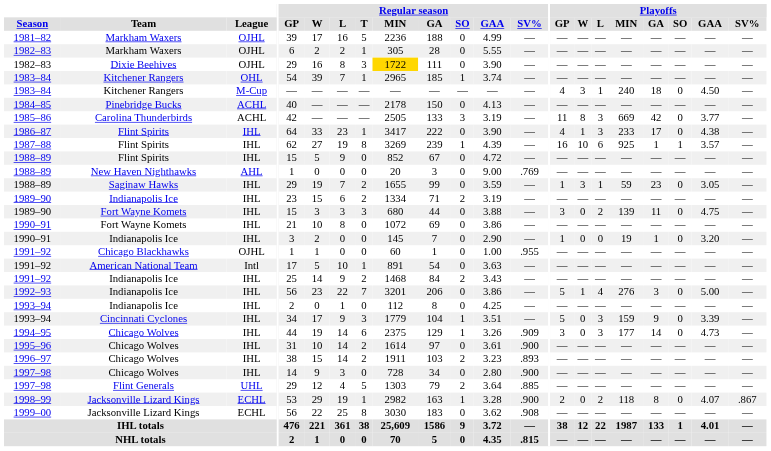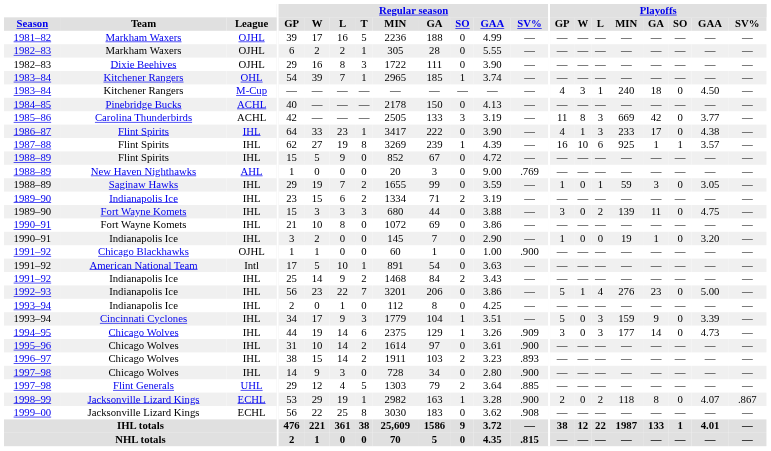 <table border="0" cellpadding="1" cellspacing="0" style="width:90%; text-align:center;">
 <tr bgcolor="#e0e0e0">
 <th colspan="3" bgcolor="#ffffff"></th>
 <th rowspan="99" bgcolor="#ffffff"></th>
 <th colspan="9" bgcolor="#e0e0e0"><a href='#'>Regular season</a></th>
 <th rowspan="99" bgcolor="#ffffff"></th>
 <th colspan="8" bgcolor="#e0e0e0"><a href='#'>Playoffs</a></th>
 </tr>
 <tr bgcolor="#e0e0e0">
 <th><a href='#'>Season</a></th>
 <th>Team</th>
 <th>League</th>
 <th>GP</th>
 <th>W</th>
 <th>L</th>
 <th>T</th>
 <th>MIN</th>
 <th>GA</th>
 <th><a href='#'>SO</a></th>
 <th><a href='#'>GAA</a></th>
 <th><a href='#'>SV%</a></th>
 <th>GP</th>
 <th>W</th>
 <th>L</th>
 <th>MIN</th>
 <th>GA</th>
 <th>SO</th>
 <th>GAA</th>
 <th>SV%</th>
 </tr>
 <tr>
 <td><a href='#'>1981–82</a></td>
 <td><a href='#'>Markham Waxers</a></td>
 <td><a href='#'>OJHL</a></td>
 <td>39</td>
 <td>17</td>
 <td>16</td>
 <td>5</td>
 <td>2236</td>
 <td>188</td>
 <td>0</td>
 <td>4.99</td>
 <td>—</td>
 <td>—</td>
 <td>—</td>
 <td>—</td>
 <td>—</td>
 <td>—</td>
 <td>—</td>
 <td>—</td>
 <td>—</td>
 </tr>
 <tr bgcolor="#f0f0f0">
 <td><a href='#'>1982–83</a></td>
 <td>Markham Waxers</td>
 <td>OJHL</td>
 <td>6</td>
 <td>2</td>
 <td>2</td>
 <td>1</td>
 <td>305</td>
 <td>28</td>
 <td>0</td>
 <td>5.55</td>
 <td>—</td>
 <td>—</td>
 <td>—</td>
 <td>—</td>
 <td>—</td>
 <td>—</td>
 <td>—</td>
 <td>—</td>
 <td>—</td>
 </tr>
 <tr>
 <td>1982–83</td>
 <td><a href='#'>Dixie Beehives</a></td>
 <td>OJHL</td>
 <td>29</td>
 <td>16</td>
 <td>8</td>
 <td>3</td>
-<td style="background: gold;">1722</td>
+<td>1722</td>
 <td>111</td>
 <td>0</td>
 <td>3.90</td>
 <td>—</td>
 <td>—</td>
 <td>—</td>
 <td>—</td>
 <td>—</td>
 <td>—</td>
 <td>—</td>
 <td>—</td>
 <td>—</td>
 </tr>
 <tr bgcolor="#f0f0f0">
 <td><a href='#'>1983–84</a></td>
 <td><a href='#'>Kitchener Rangers</a></td>
 <td><a href='#'>OHL</a></td>
 <td>54</td>
 <td>39</td>
 <td>7</td>
 <td>1</td>
 <td>2965</td>
 <td>185</td>
 <td>1</td>
 <td>3.74</td>
 <td>—</td>
 <td>—</td>
 <td>—</td>
 <td>—</td>
 <td>—</td>
 <td>—</td>
 <td>—</td>
 <td>—</td>
 <td>—</td>
 </tr>
 <tr>
 <td><a href='#'>1983–84</a></td>
 <td>Kitchener Rangers</td>
 <td><a href='#'>M-Cup</a></td>
 <td>—</td>
 <td>—</td>
 <td>—</td>
 <td>—</td>
 <td>—</td>
 <td>—</td>
 <td>—</td>
 <td>—</td>
 <td>—</td>
 <td>4</td>
 <td>3</td>
 <td>1</td>
 <td>240</td>
 <td>18</td>
 <td>0</td>
 <td>4.50</td>
 <td>—</td>
 </tr>
 <tr bgcolor="#f0f0f0">
 <td><a href='#'>1984–85</a></td>
 <td><a href='#'>Pinebridge Bucks</a></td>
 <td><a href='#'>ACHL</a></td>
 <td>40</td>
 <td>—</td>
 <td>—</td>
 <td>—</td>
 <td>2178</td>
 <td>150</td>
 <td>0</td>
 <td>4.13</td>
 <td>—</td>
 <td>—</td>
 <td>—</td>
 <td>—</td>
 <td>—</td>
 <td>—</td>
 <td>—</td>
 <td>—</td>
 <td>—</td>
 </tr>
 <tr>
 <td><a href='#'>1985–86</a></td>
 <td><a href='#'>Carolina Thunderbirds</a></td>
 <td>ACHL</td>
 <td>42</td>
 <td>—</td>
 <td>—</td>
 <td>—</td>
 <td>2505</td>
 <td>133</td>
 <td>3</td>
 <td>3.19</td>
 <td>—</td>
 <td>11</td>
 <td>8</td>
 <td>3</td>
 <td>669</td>
 <td>42</td>
 <td>0</td>
 <td>3.77</td>
 <td>—</td>
 </tr>
 <tr bgcolor="#f0f0f0">
 <td><a href='#'>1986–87</a></td>
 <td><a href='#'>Flint Spirits</a></td>
 <td><a href='#'>IHL</a></td>
 <td>64</td>
 <td>33</td>
 <td>23</td>
 <td>1</td>
 <td>3417</td>
 <td>222</td>
 <td>0</td>
 <td>3.90</td>
 <td>—</td>
 <td>4</td>
 <td>1</td>
 <td>3</td>
 <td>233</td>
 <td>17</td>
 <td>0</td>
 <td>4.38</td>
 <td>—</td>
 </tr>
 <tr>
 <td><a href='#'>1987–88</a></td>
 <td>Flint Spirits</td>
 <td>IHL</td>
 <td>62</td>
 <td>27</td>
 <td>19</td>
 <td>8</td>
 <td>3269</td>
 <td>239</td>
 <td>1</td>
 <td>4.39</td>
 <td>—</td>
 <td>16</td>
 <td>10</td>
 <td>6</td>
 <td>925</td>
 <td>1</td>
 <td>1</td>
 <td>3.57</td>
 <td>—</td>
 </tr>
 <tr bgcolor="#f0f0f0">
 <td><a href='#'>1988–89</a></td>
 <td>Flint Spirits</td>
 <td>IHL</td>
 <td>15</td>
 <td>5</td>
 <td>9</td>
 <td>0</td>
 <td>852</td>
 <td>67</td>
 <td>0</td>
 <td>4.72</td>
 <td>—</td>
 <td>—</td>
 <td>—</td>
 <td>—</td>
 <td>—</td>
 <td>—</td>
 <td>—</td>
 <td>—</td>
 <td>—</td>
 </tr>
 <tr>
 <td><a href='#'>1988–89</a></td>
 <td><a href='#'>New Haven Nighthawks</a></td>
 <td><a href='#'>AHL</a></td>
 <td>1</td>
 <td>0</td>
 <td>0</td>
 <td>0</td>
 <td>20</td>
 <td>3</td>
 <td>0</td>
 <td>9.00</td>
 <td>.769</td>
 <td>—</td>
 <td>—</td>
 <td>—</td>
 <td>—</td>
 <td>—</td>
 <td>—</td>
 <td>—</td>
 <td>—</td>
 </tr>
 <tr bgcolor="#f0f0f0">
 <td>1988–89</td>
 <td><a href='#'>Saginaw Hawks</a></td>
 <td>IHL</td>
 <td>29</td>
 <td>19</td>
 <td>7</td>
 <td>2</td>
 <td>1655</td>
 <td>99</td>
 <td>0</td>
 <td>3.59</td>
 <td>—</td>
 <td>1</td>
-<td>3</td>
+<td>0</td>
 <td>1</td>
 <td>59</td>
-<td>23</td>
+<td>3</td>
 <td>0</td>
 <td>3.05</td>
 <td>—</td>
 </tr>
 <tr>
 <td><a href='#'>1989–90</a></td>
 <td><a href='#'>Indianapolis Ice</a></td>
 <td>IHL</td>
 <td>23</td>
 <td>15</td>
 <td>6</td>
 <td>2</td>
 <td>1334</td>
 <td>71</td>
 <td>2</td>
 <td>3.19</td>
 <td>—</td>
 <td>—</td>
 <td>—</td>
 <td>—</td>
 <td>—</td>
 <td>—</td>
 <td>—</td>
 <td>—</td>
 <td>—</td>
 </tr>
 <tr bgcolor="#f0f0f0">
 <td>1989–90</td>
 <td><a href='#'>Fort Wayne Komets</a></td>
 <td>IHL</td>
 <td>15</td>
 <td>3</td>
 <td>3</td>
 <td>3</td>
 <td>680</td>
 <td>44</td>
 <td>0</td>
 <td>3.88</td>
 <td>—</td>
 <td>3</td>
 <td>0</td>
 <td>2</td>
 <td>139</td>
 <td>11</td>
 <td>0</td>
 <td>4.75</td>
 <td>—</td>
 </tr>
 <tr>
 <td><a href='#'>1990–91</a></td>
 <td>Fort Wayne Komets</td>
 <td>IHL</td>
 <td>21</td>
 <td>10</td>
 <td>8</td>
 <td>0</td>
 <td>1072</td>
 <td>69</td>
 <td>0</td>
 <td>3.86</td>
 <td>—</td>
 <td>—</td>
 <td>—</td>
 <td>—</td>
 <td>—</td>
 <td>—</td>
 <td>—</td>
 <td>—</td>
 <td>—</td>
 </tr>
 <tr bgcolor="#f0f0f0">
 <td>1990–91</td>
 <td>Indianapolis Ice</td>
 <td>IHL</td>
 <td>3</td>
 <td>2</td>
 <td>0</td>
 <td>0</td>
 <td>145</td>
 <td>7</td>
 <td>0</td>
 <td>2.90</td>
 <td>—</td>
 <td>1</td>
 <td>0</td>
 <td>0</td>
 <td>19</td>
 <td>1</td>
 <td>0</td>
 <td>3.20</td>
 <td>—</td>
 </tr>
 <tr>
 <td><a href='#'>1991–92</a></td>
 <td><a href='#'>Chicago Blackhawks</a></td>
 <td>OJHL</td>
 <td>1</td>
 <td>1</td>
 <td>0</td>
 <td>0</td>
 <td>60</td>
 <td>1</td>
 <td>0</td>
 <td>1.00</td>
-<td>.955</td>
+<td>.900</td>
 <td>—</td>
 <td>—</td>
 <td>—</td>
 <td>—</td>
 <td>—</td>
 <td>—</td>
 <td>—</td>
 <td>—</td>
 </tr>
 <tr bgcolor="#f0f0f0">
 <td>1991–92</td>
 <td><a href='#'>American National Team</a></td>
 <td>Intl</td>
 <td>17</td>
 <td>5</td>
 <td>10</td>
 <td>1</td>
 <td>891</td>
 <td>54</td>
 <td>0</td>
 <td>3.63</td>
 <td>—</td>
 <td>—</td>
 <td>—</td>
 <td>—</td>
 <td>—</td>
 <td>—</td>
 <td>—</td>
 <td>—</td>
 <td>—</td>
 </tr>
 <tr>
 <td><a href='#'>1991–92</a></td>
 <td>Indianapolis Ice</td>
 <td>IHL</td>
 <td>25</td>
 <td>14</td>
 <td>9</td>
 <td>2</td>
 <td>1468</td>
 <td>84</td>
 <td>2</td>
 <td>3.43</td>
 <td>—</td>
 <td>—</td>
 <td>—</td>
 <td>—</td>
 <td>—</td>
 <td>—</td>
 <td>—</td>
 <td>—</td>
 <td>—</td>
 </tr>
 <tr bgcolor="#f0f0f0">
 <td><a href='#'>1992–93</a></td>
 <td>Indianapolis Ice</td>
 <td>IHL</td>
 <td>56</td>
 <td>23</td>
 <td>22</td>
 <td>7</td>
 <td>3201</td>
 <td>206</td>
 <td>0</td>
 <td>3.86</td>
 <td>—</td>
 <td>5</td>
 <td>1</td>
 <td>4</td>
 <td>276</td>
-<td>3</td>
+<td>23</td>
 <td>0</td>
 <td>5.00</td>
 <td>—</td>
 </tr>
 <tr>
 <td><a href='#'>1993–94</a></td>
 <td>Indianapolis Ice</td>
 <td>IHL</td>
 <td>2</td>
 <td>0</td>
 <td>1</td>
 <td>0</td>
 <td>112</td>
 <td>8</td>
 <td>0</td>
 <td>4.25</td>
 <td>—</td>
 <td>—</td>
 <td>—</td>
 <td>—</td>
 <td>—</td>
 <td>—</td>
 <td>—</td>
 <td>—</td>
 <td>—</td>
 </tr>
 <tr bgcolor="#f0f0f0">
 <td>1993–94</td>
 <td><a href='#'>Cincinnati Cyclones</a></td>
 <td>IHL</td>
 <td>34</td>
 <td>17</td>
 <td>9</td>
 <td>3</td>
 <td>1779</td>
 <td>104</td>
 <td>1</td>
 <td>3.51</td>
 <td>—</td>
 <td>5</td>
 <td>0</td>
 <td>3</td>
 <td>159</td>
 <td>9</td>
 <td>0</td>
 <td>3.39</td>
 <td>—</td>
 </tr>
 <tr>
 <td><a href='#'>1994–95</a></td>
 <td><a href='#'>Chicago Wolves</a></td>
 <td>IHL</td>
 <td>44</td>
 <td>19</td>
 <td>14</td>
 <td>6</td>
 <td>2375</td>
 <td>129</td>
 <td>1</td>
 <td>3.26</td>
 <td>.909</td>
 <td>3</td>
 <td>0</td>
 <td>3</td>
 <td>177</td>
 <td>14</td>
 <td>0</td>
 <td>4.73</td>
 <td>—</td>
 </tr>
 <tr bgcolor="#f0f0f0">
 <td><a href='#'>1995–96</a></td>
 <td>Chicago Wolves</td>
 <td>IHL</td>
 <td>31</td>
 <td>10</td>
 <td>14</td>
 <td>2</td>
 <td>1614</td>
 <td>97</td>
 <td>0</td>
 <td>3.61</td>
 <td>.900</td>
 <td>—</td>
 <td>—</td>
 <td>—</td>
 <td>—</td>
 <td>—</td>
 <td>—</td>
 <td>—</td>
 <td>—</td>
 </tr>
 <tr>
 <td><a href='#'>1996–97</a></td>
 <td>Chicago Wolves</td>
 <td>IHL</td>
 <td>38</td>
 <td>15</td>
 <td>14</td>
 <td>2</td>
 <td>1911</td>
 <td>103</td>
 <td>2</td>
 <td>3.23</td>
 <td>.893</td>
 <td>—</td>
 <td>—</td>
 <td>—</td>
 <td>—</td>
 <td>—</td>
 <td>—</td>
 <td>—</td>
 <td>—</td>
 </tr>
 <tr bgcolor="#f0f0f0">
 <td><a href='#'>1997–98</a></td>
 <td>Chicago Wolves</td>
 <td>IHL</td>
 <td>14</td>
 <td>9</td>
 <td>3</td>
 <td>0</td>
 <td>728</td>
 <td>34</td>
 <td>0</td>
 <td>2.80</td>
 <td>.900</td>
 <td>—</td>
 <td>—</td>
 <td>—</td>
 <td>—</td>
 <td>—</td>
 <td>—</td>
 <td>—</td>
 <td>—</td>
 </tr>
 <tr>
 <td><a href='#'>1997–98</a></td>
 <td><a href='#'>Flint Generals</a></td>
 <td><a href='#'>UHL</a></td>
 <td>29</td>
 <td>12</td>
 <td>4</td>
 <td>5</td>
 <td>1303</td>
 <td>79</td>
 <td>2</td>
 <td>3.64</td>
 <td>.885</td>
 <td>—</td>
 <td>—</td>
 <td>—</td>
 <td>—</td>
 <td>—</td>
 <td>—</td>
 <td>—</td>
 <td>—</td>
 </tr>
 <tr bgcolor="#f0f0f0">
 <td><a href='#'>1998–99</a></td>
 <td><a href='#'>Jacksonville Lizard Kings</a></td>
 <td><a href='#'>ECHL</a></td>
 <td>53</td>
 <td>29</td>
 <td>19</td>
 <td>1</td>
 <td>2982</td>
 <td>163</td>
 <td>1</td>
 <td>3.28</td>
 <td>.900</td>
 <td>2</td>
 <td>0</td>
 <td>2</td>
 <td>118</td>
 <td>8</td>
 <td>0</td>
 <td>4.07</td>
 <td>.867</td>
 </tr>
 <tr>
 <td><a href='#'>1999–00</a></td>
 <td>Jacksonville Lizard Kings</td>
 <td>ECHL</td>
 <td>56</td>
 <td>22</td>
 <td>25</td>
 <td>8</td>
 <td>3030</td>
 <td>183</td>
 <td>0</td>
 <td>3.62</td>
 <td>.908</td>
 <td>—</td>
 <td>—</td>
 <td>—</td>
 <td>—</td>
 <td>—</td>
 <td>—</td>
 <td>—</td>
 <td>—</td>
 </tr>
 <tr bgcolor="#e0e0e0">
 <th colspan=3>IHL totals</th>
 <th>476</th>
 <th>221</th>
 <th>361</th>
 <th>38</th>
 <th>25,609</th>
 <th>1586</th>
 <th>9</th>
 <th>3.72</th>
 <th>—</th>
 <th>38</th>
 <th>12</th>
 <th>22</th>
 <th>1987</th>
 <th>133</th>
 <th>1</th>
 <th>4.01</th>
 <th>—</th>
 </tr>
 <tr bgcolor="#e0e0e0">
 <th colspan=3>NHL totals</th>
 <th>2</th>
 <th>1</th>
 <th>0</th>
 <th>0</th>
 <th>70</th>
 <th>5</th>
 <th>0</th>
 <th>4.35</th>
 <th>.815</th>
 <th>—</th>
 <th>—</th>
 <th>—</th>
 <th>—</th>
 <th>—</th>
 <th>—</th>
 <th>—</th>
 <th>—</th>
 </tr>
 </table>
